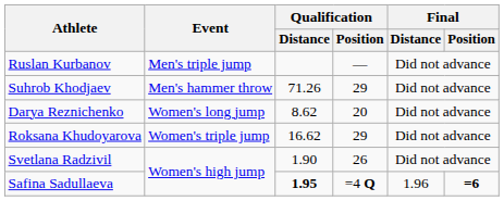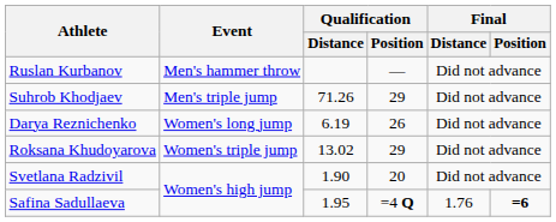 <table class=wikitable style="font-size:90%">
 <tr>
 <th rowspan="2">Athlete</th>
 <th rowspan="2">Event</th>
 <th colspan="2">Qualification</th>
 <th colspan="2">Final</th>
 </tr>
 <tr style="font-size:95%">
 <th>Distance</th>
 <th>Position</th>
 <th>Distance</th>
 <th>Position</th>
 </tr>
 <tr align=center>
 <td align=left><a href='#'>Ruslan Kurbanov</a></td>
-<td align=left><a href='#'>Men's triple jump</a></td>
+<td align=left><a href='#'>Men's hammer throw</a></td>
 <td></td>
 <td>—</td>
 <td colspan="2">Did not advance</td>
 </tr>
 <tr align=center>
 <td align=left><a href='#'>Suhrob Khodjaev</a></td>
-<td align=left><a href='#'>Men's hammer throw</a></td>
+<td align=left><a href='#'>Men's triple jump</a></td>
 <td>71.26</td>
 <td>29</td>
 <td colspan="2">Did not advance</td>
 </tr>
 <tr align=center>
 <td align=left><a href='#'>Darya Reznichenko</a></td>
 <td align=left><a href='#'>Women's long jump</a></td>
-<td>8.62</td>
-<td>20</td>
+<td>6.19</td>
+<td>26</td>
 <td colspan="2">Did not advance</td>
 </tr>
 <tr align=center>
 <td align=left><a href='#'>Roksana Khudoyarova</a></td>
 <td align=left><a href='#'>Women's triple jump</a></td>
-<td>16.62</td>
+<td>13.02</td>
 <td>29</td>
 <td colspan="2">Did not advance</td>
 </tr>
 <tr align=center>
 <td align=left><a href='#'>Svetlana Radzivil</a></td>
 <td align=left rowspan=2><a href='#'>Women's high jump</a></td>
 <td>1.90</td>
-<td>26</td>
+<td>20</td>
 <td colspan="2">Did not advance</td>
 </tr>
 <tr align=center>
 <td align=left><a href='#'>Safina Sadullaeva</a></td>
-<td><strong>1.95</strong></td>
+<td>1.95</td>
 <td>=4 <strong>Q</strong></td>
-<td>1.96</td>
+<td>1.76</td>
 <td><strong>=6</strong></td>
 </tr>
 </table>
